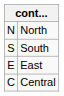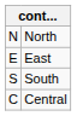 <table class="wikitable" style="font-size:85%">
 <tr>
 <th colspan=2>cont...</th>
 </tr>
 <tr>
 <td style="text-align: center;">N</td>
 <td>North</td>
 </tr>
 <tr>
+<td style="text-align: center;">E</td>
+<td>East</td>
+</tr>
+<tr>
 <td style="text-align: center;">S</td>
 <td>South</td>
-</tr>
-<tr>
-<td style="text-align: center;">E</td>
-<td>East</td>
 </tr>
 <tr>
 <td style="text-align: center;">C</td>
 <td>Central</td>
 </tr>
 </table>
